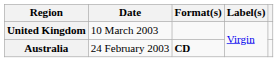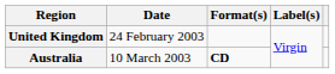 <table class="wikitable plainrowheaders">
 <tr>
 <th scope="col">Region</th>
 <th scope="col">Date</th>
 <th scope="col">Format(s)</th>
 <th scope="col">Label(s)</th>
 <th scope="col"></th>
 </tr>
 <tr>
 <th scope="row">United Kingdom</th>
-<td>10 March 2003</td>
+<td>24 February 2003</td>
 <td></td>
 <td rowspan="2"><a href='#'>Virgin</a></td>
 <td align="center"></td>
 </tr>
 <tr>
 <th scope="row">Australia</th>
-<td>24 February 2003</td>
+<td>10 March 2003</td>
 <td><strong>CD</strong></td>
 <td align="center"></td>
 </tr>
 </table>
